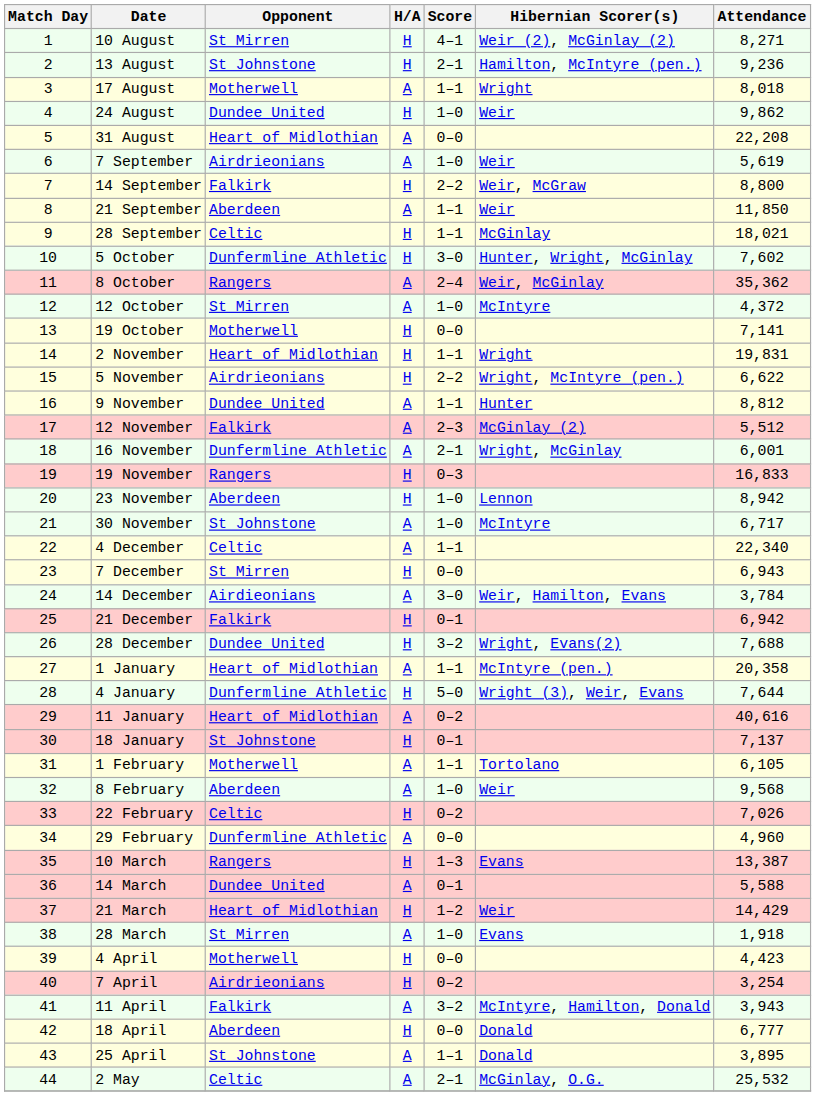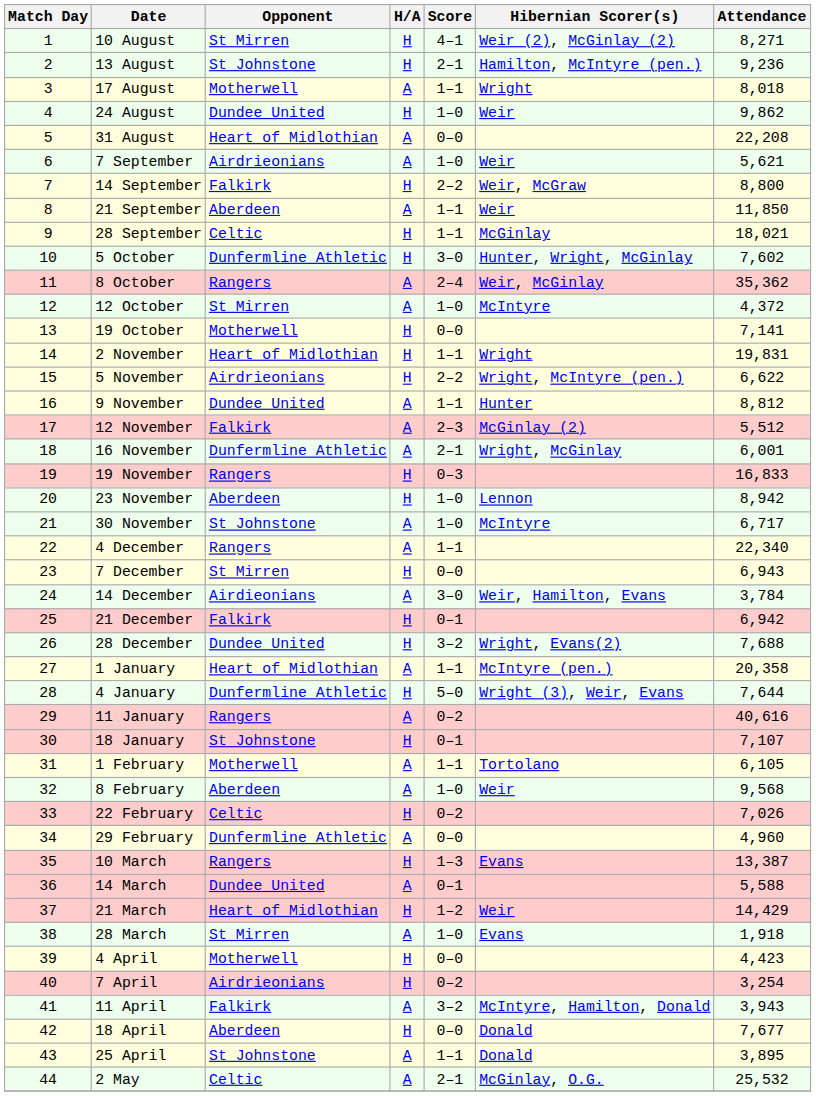 <table class="wikitable" style="text-align:center">
 <tr>
 <th>Match Day</th>
 <th>Date</th>
 <th>Opponent</th>
 <th>H/A</th>
 <th>Score</th>
 <th>Hibernian Scorer(s)</th>
 <th>Attendance</th>
 </tr>
 <tr bgcolor=#EEFFEE>
 <td>1</td>
 <td align=left>10 August</td>
 <td align=left><a href='#'>St Mirren</a></td>
 <td><a href='#'>H</a></td>
 <td>4–1</td>
 <td align=left><a href='#'>Weir (2)</a>, <a href='#'>McGinlay (2)</a></td>
 <td>8,271</td>
 </tr>
 <tr bgcolor=#EEFFEE>
 <td>2</td>
 <td align=left>13 August</td>
 <td align=left><a href='#'>St Johnstone</a></td>
 <td><a href='#'>H</a></td>
 <td>2–1</td>
 <td align=left><a href='#'>Hamilton</a>, <a href='#'>McIntyre (pen.)</a></td>
 <td>9,236</td>
 </tr>
 <tr bgcolor=#FFFFDD>
 <td>3</td>
 <td align=left>17 August</td>
 <td align=left><a href='#'>Motherwell</a></td>
 <td><a href='#'>A</a></td>
 <td>1–1</td>
 <td align=left><a href='#'>Wright</a></td>
 <td>8,018</td>
 </tr>
 <tr bgcolor=#EEFFEE>
 <td>4</td>
 <td align=left>24 August</td>
 <td align=left><a href='#'>Dundee United</a></td>
 <td><a href='#'>H</a></td>
 <td>1–0</td>
 <td align=left><a href='#'>Weir</a></td>
 <td>9,862</td>
 </tr>
 <tr bgcolor=#FFFFDD>
 <td>5</td>
 <td align=left>31 August</td>
 <td align=left><a href='#'>Heart of Midlothian</a></td>
 <td><a href='#'>A</a></td>
 <td>0–0</td>
 <td align=left></td>
 <td>22,208</td>
 </tr>
 <tr bgcolor=#EEFFEE>
 <td>6</td>
 <td align=left>7 September</td>
 <td align=left><a href='#'>Airdrieonians</a></td>
 <td><a href='#'>A</a></td>
 <td>1–0</td>
 <td align=left><a href='#'>Weir</a></td>
-<td>5,619</td>
+<td>5,621</td>
 </tr>
 <tr bgcolor=#FFFFDD>
 <td>7</td>
 <td align=left>14 September</td>
 <td align=left><a href='#'>Falkirk</a></td>
 <td><a href='#'>H</a></td>
 <td>2–2</td>
 <td align=left><a href='#'>Weir</a>, <a href='#'>McGraw</a></td>
 <td>8,800</td>
 </tr>
 <tr bgcolor=#FFFFDD>
 <td>8</td>
 <td align=left>21 September</td>
 <td align=left><a href='#'>Aberdeen</a></td>
 <td><a href='#'>A</a></td>
 <td>1–1</td>
 <td align=left><a href='#'>Weir</a></td>
 <td>11,850</td>
 </tr>
 <tr bgcolor=#FFFFDD>
 <td>9</td>
 <td align=left>28 September</td>
 <td align=left><a href='#'>Celtic</a></td>
 <td><a href='#'>H</a></td>
 <td>1–1</td>
 <td align=left><a href='#'>McGinlay</a></td>
 <td>18,021</td>
 </tr>
 <tr bgcolor=#EEFFEE>
 <td>10</td>
 <td align=left>5 October</td>
 <td align=left><a href='#'>Dunfermline Athletic</a></td>
 <td><a href='#'>H</a></td>
 <td>3–0</td>
 <td align=left><a href='#'>Hunter</a>, <a href='#'>Wright</a>, <a href='#'>McGinlay</a></td>
 <td>7,602</td>
 </tr>
 <tr bgcolor=#FFCCCC>
 <td>11</td>
 <td align=left>8 October</td>
 <td align=left><a href='#'>Rangers</a></td>
 <td><a href='#'>A</a></td>
 <td>2–4</td>
 <td align=left><a href='#'>Weir</a>, <a href='#'>McGinlay</a></td>
 <td>35,362</td>
 </tr>
 <tr bgcolor=#EEFFEE>
 <td>12</td>
 <td align=left>12 October</td>
 <td align=left><a href='#'>St Mirren</a></td>
 <td><a href='#'>A</a></td>
 <td>1–0</td>
 <td align=left><a href='#'>McIntyre</a></td>
 <td>4,372</td>
 </tr>
 <tr bgcolor=#FFFFDD>
 <td>13</td>
 <td align=left>19 October</td>
 <td align=left><a href='#'>Motherwell</a></td>
 <td><a href='#'>H</a></td>
 <td>0–0</td>
 <td align=left></td>
 <td>7,141</td>
 </tr>
 <tr bgcolor=#FFFFDD>
 <td>14</td>
 <td align=left>2 November</td>
 <td align=left><a href='#'>Heart of Midlothian</a></td>
 <td><a href='#'>H</a></td>
 <td>1–1</td>
 <td align=left><a href='#'>Wright</a></td>
 <td>19,831</td>
 </tr>
 <tr bgcolor=#FFFFDD>
 <td>15</td>
 <td align=left>5 November</td>
 <td align=left><a href='#'>Airdrieonians</a></td>
 <td><a href='#'>H</a></td>
 <td>2–2</td>
 <td align=left><a href='#'>Wright</a>, <a href='#'>McIntyre (pen.)</a></td>
 <td>6,622</td>
 </tr>
 <tr bgcolor=#FFFFDD>
 <td>16</td>
 <td align=left>9 November</td>
 <td align=left><a href='#'>Dundee United</a></td>
 <td><a href='#'>A</a></td>
 <td>1–1</td>
 <td align=left><a href='#'>Hunter</a></td>
 <td>8,812</td>
 </tr>
 <tr bgcolor=#FFCCCC>
 <td>17</td>
 <td align=left>12 November</td>
 <td align=left><a href='#'>Falkirk</a></td>
 <td><a href='#'>A</a></td>
 <td>2–3</td>
 <td align=left><a href='#'>McGinlay (2)</a></td>
 <td>5,512</td>
 </tr>
 <tr bgcolor=#EEFFEE>
 <td>18</td>
 <td align=left>16 November</td>
 <td align=left><a href='#'>Dunfermline Athletic</a></td>
 <td><a href='#'>A</a></td>
 <td>2–1</td>
 <td align=left><a href='#'>Wright</a>, <a href='#'>McGinlay</a></td>
 <td>6,001</td>
 </tr>
 <tr bgcolor=#FFCCCC>
 <td>19</td>
 <td align=left>19 November</td>
 <td align=left><a href='#'>Rangers</a></td>
 <td><a href='#'>H</a></td>
 <td>0–3</td>
 <td align=left></td>
 <td>16,833</td>
 </tr>
 <tr bgcolor=#EEFFEE>
 <td>20</td>
 <td align=left>23 November</td>
 <td align=left><a href='#'>Aberdeen</a></td>
 <td><a href='#'>H</a></td>
 <td>1–0</td>
 <td align=left><a href='#'>Lennon</a></td>
 <td>8,942</td>
 </tr>
 <tr bgcolor=#EEFFEE>
 <td>21</td>
 <td align=left>30 November</td>
 <td align=left><a href='#'>St Johnstone</a></td>
 <td><a href='#'>A</a></td>
 <td>1–0</td>
 <td align=left><a href='#'>McIntyre</a></td>
 <td>6,717</td>
 </tr>
 <tr bgcolor=#FFFFDD>
 <td>22</td>
 <td align=left>4 December</td>
-<td align=left><a href='#'>Celtic</a></td>
+<td align=left><a href='#'>Rangers</a></td>
 <td><a href='#'>A</a></td>
 <td>1–1</td>
 <td align=left></td>
 <td>22,340</td>
 </tr>
 <tr bgcolor=#FFFFDD>
 <td>23</td>
 <td align=left>7 December</td>
 <td align=left><a href='#'>St Mirren</a></td>
 <td><a href='#'>H</a></td>
 <td>0–0</td>
 <td align=left></td>
 <td>6,943</td>
 </tr>
 <tr bgcolor=#EEFFEE>
 <td>24</td>
 <td align=left>14 December</td>
 <td align=left><a href='#'>Airdieonians</a></td>
 <td><a href='#'>A</a></td>
 <td>3–0</td>
 <td align=left><a href='#'>Weir</a>, <a href='#'>Hamilton</a>, <a href='#'>Evans</a></td>
 <td>3,784</td>
 </tr>
 <tr bgcolor=#FFCCCC>
 <td>25</td>
 <td align=left>21 December</td>
 <td align=left><a href='#'>Falkirk</a></td>
 <td><a href='#'>H</a></td>
 <td>0–1</td>
 <td align=left></td>
 <td>6,942</td>
 </tr>
 <tr bgcolor=#EEFFEE>
 <td>26</td>
 <td align=left>28 December</td>
 <td align=left><a href='#'>Dundee United</a></td>
 <td><a href='#'>H</a></td>
 <td>3–2</td>
 <td align=left><a href='#'>Wright</a>, <a href='#'>Evans(2)</a></td>
 <td>7,688</td>
 </tr>
 <tr bgcolor=#FFFFDD>
 <td>27</td>
 <td align=left>1 January</td>
 <td align=left><a href='#'>Heart of Midlothian</a></td>
 <td><a href='#'>A</a></td>
 <td>1–1</td>
 <td align=left><a href='#'>McIntyre (pen.)</a></td>
 <td>20,358</td>
 </tr>
 <tr bgcolor=#EEFFEE>
 <td>28</td>
 <td align=left>4 January</td>
 <td align=left><a href='#'>Dunfermline Athletic</a></td>
 <td><a href='#'>H</a></td>
 <td>5–0</td>
 <td align=left><a href='#'>Wright (3)</a>, <a href='#'>Weir</a>, <a href='#'>Evans</a></td>
 <td>7,644</td>
 </tr>
 <tr bgcolor=#FFCCCC>
 <td>29</td>
 <td align=left>11 January</td>
-<td align=left><a href='#'>Heart of Midlothian</a></td>
+<td align=left><a href='#'>Rangers</a></td>
 <td><a href='#'>A</a></td>
 <td>0–2</td>
 <td align=left></td>
 <td>40,616</td>
 </tr>
 <tr bgcolor=#FFCCCC>
 <td>30</td>
 <td align=left>18 January</td>
 <td align=left><a href='#'>St Johnstone</a></td>
 <td><a href='#'>H</a></td>
 <td>0–1</td>
 <td align=left></td>
-<td>7,137</td>
+<td>7,107</td>
 </tr>
 <tr bgcolor=#FFFFDD>
 <td>31</td>
 <td align=left>1 February</td>
 <td align=left><a href='#'>Motherwell</a></td>
 <td><a href='#'>A</a></td>
 <td>1–1</td>
 <td align=left><a href='#'>Tortolano</a></td>
 <td>6,105</td>
 </tr>
 <tr bgcolor=#EEFFEE>
 <td>32</td>
 <td align=left>8 February</td>
 <td align=left><a href='#'>Aberdeen</a></td>
 <td><a href='#'>A</a></td>
 <td>1–0</td>
 <td align=left><a href='#'>Weir</a></td>
 <td>9,568</td>
 </tr>
 <tr bgcolor=#FFCCCC>
 <td>33</td>
 <td align=left>22 February</td>
 <td align=left><a href='#'>Celtic</a></td>
 <td><a href='#'>H</a></td>
 <td>0–2</td>
 <td align=left></td>
 <td>7,026</td>
 </tr>
 <tr bgcolor=#FFFFDD>
 <td>34</td>
 <td align=left>29 February</td>
 <td align=left><a href='#'>Dunfermline Athletic</a></td>
 <td><a href='#'>A</a></td>
 <td>0–0</td>
 <td align=left></td>
 <td>4,960</td>
 </tr>
 <tr bgcolor=#FFCCCC>
 <td>35</td>
 <td align=left>10 March</td>
 <td align=left><a href='#'>Rangers</a></td>
 <td><a href='#'>H</a></td>
 <td>1–3</td>
 <td align=left><a href='#'>Evans</a></td>
 <td>13,387</td>
 </tr>
 <tr bgcolor=#FFCCCC>
 <td>36</td>
 <td align=left>14 March</td>
 <td align=left><a href='#'>Dundee United</a></td>
 <td><a href='#'>A</a></td>
 <td>0–1</td>
 <td align=left></td>
 <td>5,588</td>
 </tr>
 <tr bgcolor=#FFCCCC>
 <td>37</td>
 <td align=left>21 March</td>
 <td align=left><a href='#'>Heart of Midlothian</a></td>
 <td><a href='#'>H</a></td>
 <td>1–2</td>
 <td align=left><a href='#'>Weir</a></td>
 <td>14,429</td>
 </tr>
 <tr bgcolor=#EEFFEE>
 <td>38</td>
 <td align=left>28 March</td>
 <td align=left><a href='#'>St Mirren</a></td>
 <td><a href='#'>A</a></td>
 <td>1–0</td>
 <td align=left><a href='#'>Evans</a></td>
 <td>1,918</td>
 </tr>
 <tr bgcolor=#FFFFDD>
 <td>39</td>
 <td align=left>4 April</td>
 <td align=left><a href='#'>Motherwell</a></td>
 <td><a href='#'>H</a></td>
 <td>0–0</td>
 <td align=left></td>
 <td>4,423</td>
 </tr>
 <tr bgcolor=#FFCCCC>
 <td>40</td>
 <td align=left>7 April</td>
 <td align=left><a href='#'>Airdrieonians</a></td>
 <td><a href='#'>H</a></td>
 <td>0–2</td>
 <td align=left></td>
 <td>3,254</td>
 </tr>
 <tr bgcolor=#EEFFEE>
 <td>41</td>
 <td align=left>11 April</td>
 <td align=left><a href='#'>Falkirk</a></td>
 <td><a href='#'>A</a></td>
 <td>3–2</td>
 <td align=left><a href='#'>McIntyre</a>, <a href='#'>Hamilton</a>, <a href='#'>Donald</a></td>
 <td>3,943</td>
 </tr>
 <tr bgcolor=#FFFFDD>
 <td>42</td>
 <td align=left>18 April</td>
 <td align=left><a href='#'>Aberdeen</a></td>
 <td><a href='#'>H</a></td>
 <td>0–0</td>
 <td align=left><a href='#'>Donald</a></td>
-<td>6,777</td>
+<td>7,677</td>
 </tr>
 <tr bgcolor=#FFFFDD>
 <td>43</td>
 <td align=left>25 April</td>
 <td align=left><a href='#'>St Johnstone</a></td>
 <td><a href='#'>A</a></td>
 <td>1–1</td>
 <td align=left><a href='#'>Donald</a></td>
 <td>3,895</td>
 </tr>
 <tr bgcolor=#EEFFEE>
 <td>44</td>
 <td align=left>2 May</td>
 <td align=left><a href='#'>Celtic</a></td>
 <td><a href='#'>A</a></td>
 <td>2–1</td>
 <td align=left><a href='#'>McGinlay</a>, <a href='#'>O.G.</a></td>
 <td>25,532</td>
 </tr>
 <tr>
 </tr>
 </table>
